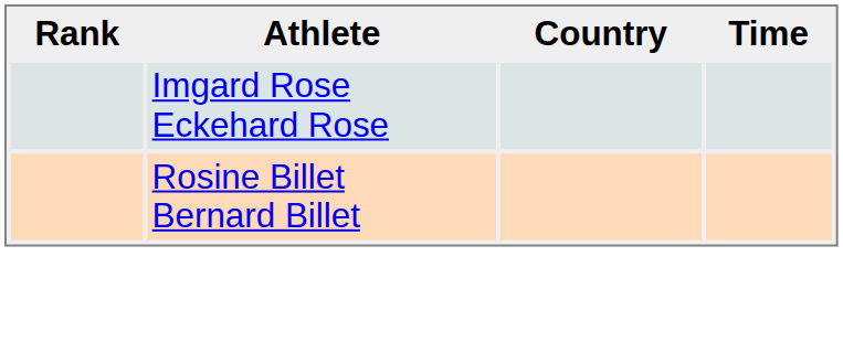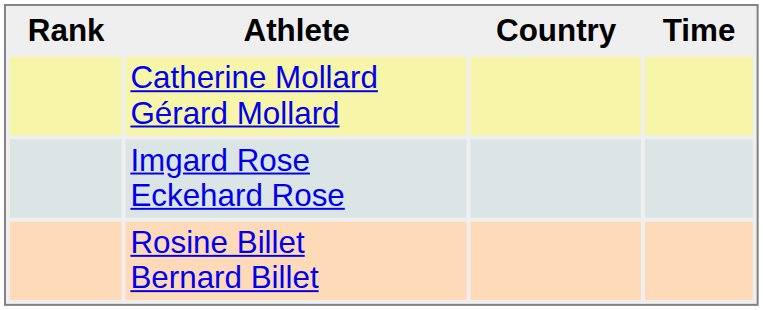 <table style="border-style:solid;border-width:1px;border-color:#808080;background-color:#EFEFEF" cellspacing="2" cellpadding="2" width="385px">
 <tr bgcolor="#EFEFEF">
 <th>Rank</th>
 <th>Athlete</th>
 <th>Country</th>
 <th>Time</th>
+</tr>
+<tr bgcolor="#F7F6A8">
+<td align=center></td>
+<td><a href='#'>Catherine Mollard</a><br><a href='#'>Gérard Mollard</a></td>
+<td></td>
+<td align="right"></td>
 </tr>
 <tr bgcolor="#DCE5E5">
 <td align=center></td>
 <td><a href='#'>Imgard Rose</a><br><a href='#'>Eckehard Rose</a></td>
 <td></td>
 <td align="right"></td>
 </tr>
 <tr bgcolor="#FFDAB9">
 <td align=center></td>
 <td><a href='#'>Rosine Billet</a><br><a href='#'>Bernard Billet</a></td>
 <td></td>
 <td align="right"></td>
 </tr>
 </table>
